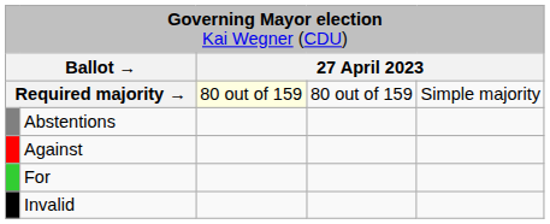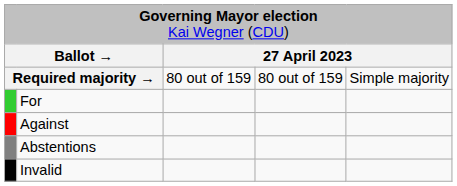 <table class="wikitable" style="text-align:center; font-size:90%;">
 <tr>
 <td colspan=5 align="center" bgcolor="#C0C0C0"><strong>Governing Mayor election</strong><br><a href='#'>Kai Wegner</a> (<a href='#'>CDU</a>)</td>
 </tr>
 <tr>
 <th colspan=2 style="width:150px;">Ballot →</th>
 <th colspan=3>27 April 2023</th>
 </tr>
 <tr>
 <th colspan=2>Required majority →</th>
-<td style="background: lightyellow;">80 out of 159</td>
+<td>80 out of 159</td>
 <td>80 out of 159</td>
 <td>Simple majority</td>
+</tr>
+<tr>
+<td bgcolor=limegreen></td>
+<td style="text-align:left;">For</td>
+<td> </td>
+<td> </td>
+<td><strong></strong> </td>
+</tr>
+<tr>
+<td bgcolor=red></td>
+<td style="text-align:left;">Against</td>
+<td></td>
+<td></td>
+<td></td>
 </tr>
 <tr>
 <td style="background:gray;"></td>
 <td style="text-align:left;">Abstentions</td>
 <td></td>
 <td></td>
 <td></td>
 </tr>
 <tr>
-<td bgcolor=red></td>
-<td style="text-align:left;">Against</td>
-<td></td>
-<td></td>
-<td></td>
-</tr>
-<tr>
-<td bgcolor=limegreen></td>
-<td style="text-align:left;">For</td>
-<td> </td>
-<td> </td>
-<td><strong></strong> </td>
-</tr>
-<tr>
 <td style="background:black;"></td>
 <td style="text-align:left;">Invalid</td>
 <td></td>
 <td></td>
 <td></td>
 </tr>
 </table>
